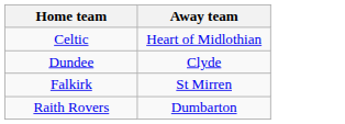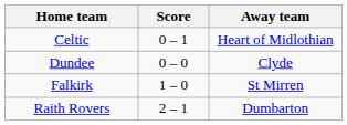 <table class="wikitable" style="text-align: center">
 <tr>
 <th width=140>Home team</th>
+<th width=70>Score</th>
 <th width=140>Away team</th>
 </tr>
 <tr>
 <td><a href='#'>Celtic</a></td>
+<td>0 – 1</td>
 <td><a href='#'>Heart of Midlothian</a></td>
 </tr>
 <tr>
 <td><a href='#'>Dundee</a></td>
+<td>0 – 0</td>
 <td><a href='#'>Clyde</a></td>
 </tr>
 <tr>
 <td><a href='#'>Falkirk</a></td>
+<td>1 – 0</td>
 <td><a href='#'>St Mirren</a></td>
 </tr>
 <tr>
 <td><a href='#'>Raith Rovers</a></td>
+<td>2 – 1</td>
 <td><a href='#'>Dumbarton</a></td>
 </tr>
 </table>
